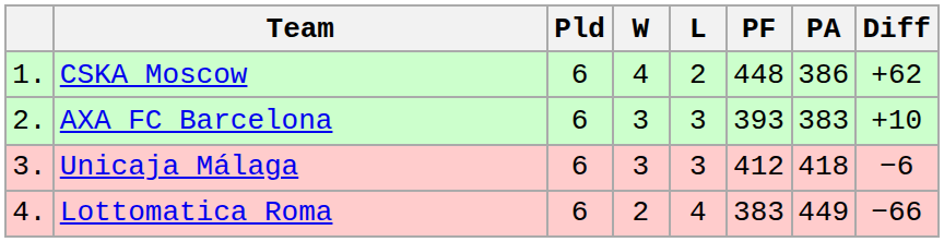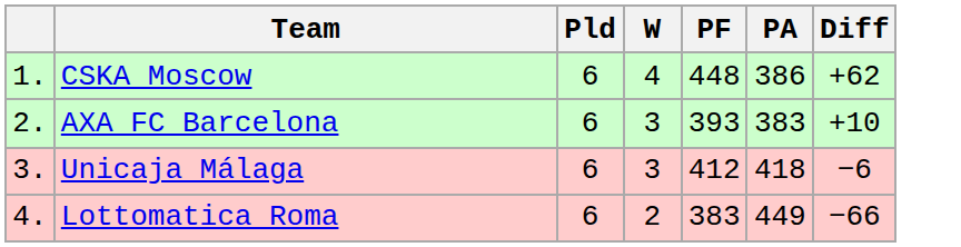 <table class=wikitable style="text-align:center">
 <tr>
 <th width=15></th>
 <th width=220>Team</th>
 <th width=20>Pld</th>
 <th width=20>W</th>
-<th width=20>L</th>
 <th width=20>PF</th>
 <th width=20>PA</th>
 <th width=30>Diff</th>
 </tr>
 <tr style="background: #ccffcc;">
 <td>1.</td>
 <td align=left> <a href='#'>CSKA Moscow</a></td>
 <td>6</td>
 <td>4</td>
-<td>2</td>
 <td>448</td>
 <td>386</td>
 <td>+62</td>
 </tr>
 <tr style="background: #ccffcc;">
 <td>2.</td>
 <td align=left> <a href='#'>AXA FC Barcelona</a></td>
 <td>6</td>
-<td>3</td>
 <td>3</td>
 <td>393</td>
 <td>383</td>
 <td>+10</td>
 </tr>
 <tr style="background: #ffcccc;">
 <td>3.</td>
 <td align=left> <a href='#'>Unicaja Málaga</a></td>
 <td>6</td>
 <td>3</td>
-<td>3</td>
 <td>412</td>
 <td>418</td>
 <td>−6</td>
 </tr>
 <tr style="background: #ffcccc;">
 <td>4.</td>
 <td align=left> <a href='#'>Lottomatica Roma</a></td>
 <td>6</td>
 <td>2</td>
-<td>4</td>
 <td>383</td>
 <td>449</td>
 <td>−66</td>
 </tr>
 </table>
